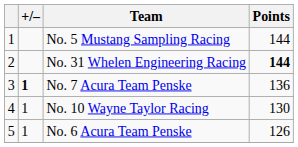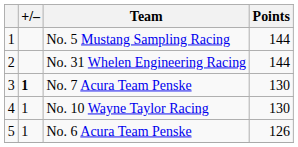 <table class="wikitable" style="font-size: 95%;">
 <tr>
 <th scope="col"></th>
 <th scope="col">+/–</th>
 <th scope="col">Team</th>
 <th scope="col">Points</th>
 </tr>
 <tr>
 <td align=center>1</td>
 <td align="left"></td>
 <td> No. 5 <a href='#'>Mustang Sampling Racing</a></td>
 <td align=right>144</td>
 </tr>
 <tr>
 <td align=center>2</td>
 <td align="left"></td>
 <td> No. 31 <a href='#'>Whelen Engineering Racing</a></td>
-<td align=right><strong>144</strong></td>
+<td align=right>144</td>
 </tr>
 <tr>
 <td align=center>3</td>
 <td align="left"><strong> 1</strong></td>
 <td> No. 7 <a href='#'>Acura Team Penske</a></td>
-<td align=right>136</td>
+<td align=right>130</td>
 </tr>
 <tr>
 <td align=center>4</td>
 <td align="left"> 1</td>
 <td> No. 10 <a href='#'>Wayne Taylor Racing</a></td>
 <td align=right>130</td>
 </tr>
 <tr>
 <td align=center>5</td>
 <td align="left"> 1</td>
 <td> No. 6 <a href='#'>Acura Team Penske</a></td>
 <td align=right>126</td>
 </tr>
 <tr>
 </tr>
 </table>
